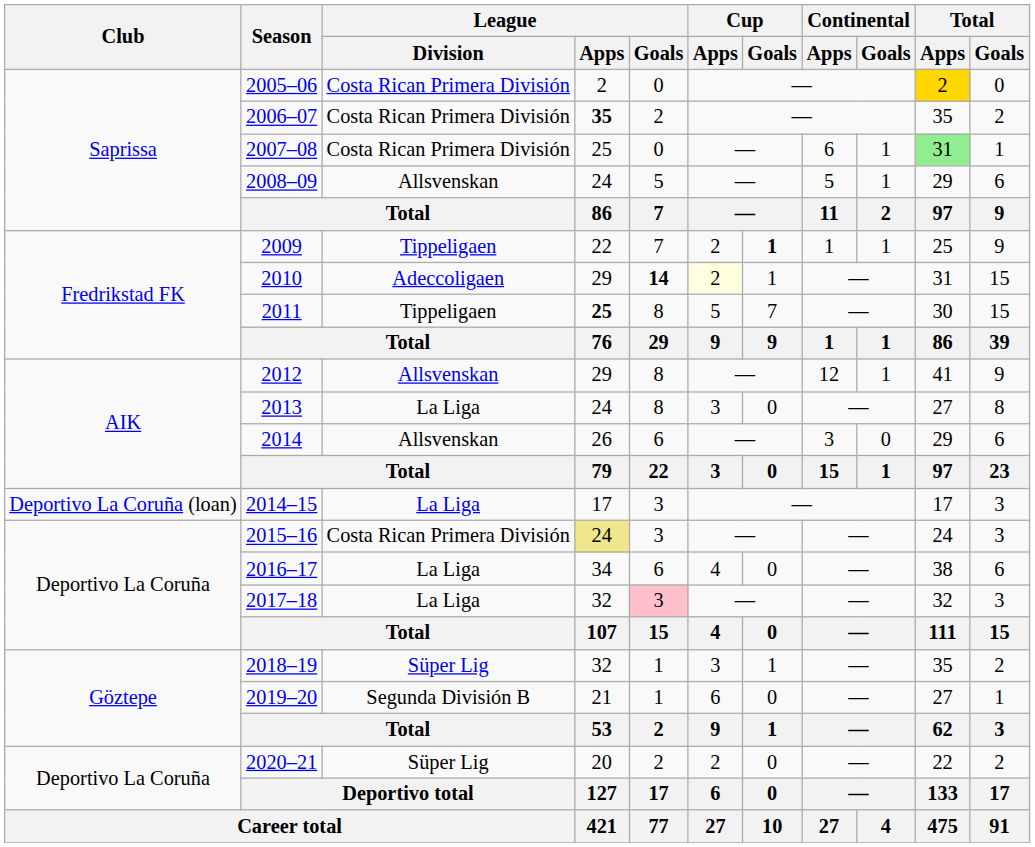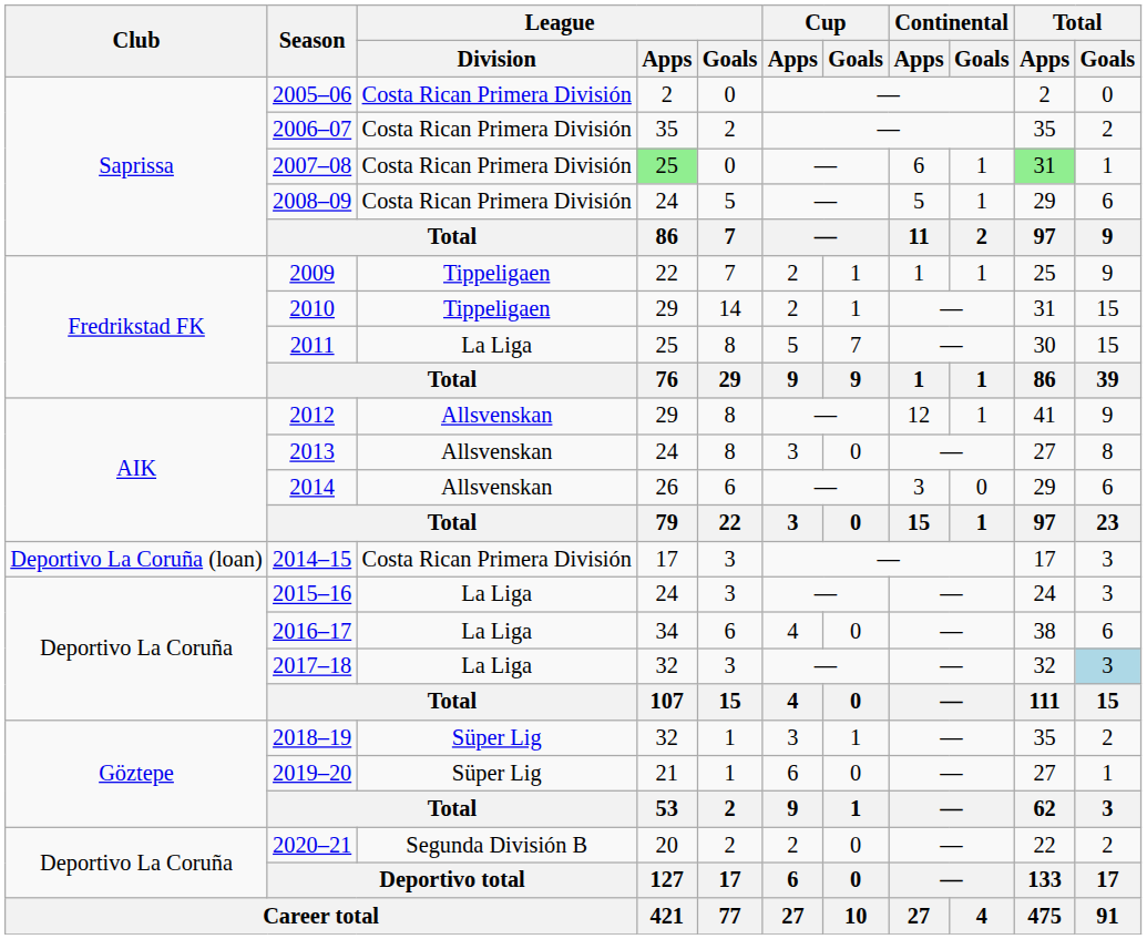 <table class="wikitable" style="text-align:center">
 <tr>
 <th rowspan="2">Club</th>
 <th rowspan="2">Season</th>
 <th colspan="3">League</th>
 <th colspan="2">Cup</th>
 <th colspan="2">Continental</th>
 <th colspan="2">Total</th>
 </tr>
 <tr>
 <th>Division</th>
 <th>Apps</th>
 <th>Goals</th>
 <th>Apps</th>
 <th>Goals</th>
 <th>Apps</th>
 <th>Goals</th>
 <th>Apps</th>
 <th>Goals</th>
 </tr>
 <tr>
 <td rowspan="5"><a href='#'>Saprissa</a></td>
 <td><a href='#'>2005–06</a></td>
 <td><a href='#'>Costa Rican Primera División</a></td>
 <td>2</td>
 <td>0</td>
 <td colspan="4">—</td>
-<td style="background: gold;">2</td>
+<td>2</td>
 <td>0</td>
 </tr>
 <tr>
 <td><a href='#'>2006–07</a></td>
 <td>Costa Rican Primera División</td>
-<td><strong>35</strong></td>
+<td>35</td>
 <td>2</td>
 <td colspan="4">—</td>
 <td>35</td>
 <td>2</td>
 </tr>
 <tr>
 <td><a href='#'>2007–08</a></td>
 <td>Costa Rican Primera División</td>
-<td>25</td>
+<td style="background: lightgreen;">25</td>
 <td>0</td>
 <td colspan="2">—</td>
 <td>6</td>
 <td>1</td>
 <td style="background: lightgreen;">31</td>
 <td>1</td>
 </tr>
 <tr>
 <td><a href='#'>2008–09</a></td>
-<td>Allsvenskan</td>
+<td>Costa Rican Primera División</td>
 <td>24</td>
 <td>5</td>
 <td colspan="2">—</td>
 <td>5</td>
 <td>1</td>
 <td>29</td>
 <td>6</td>
 </tr>
 <tr>
 <th colspan="2">Total</th>
 <th>86</th>
 <th>7</th>
 <th colspan="2">—</th>
 <th>11</th>
 <th>2</th>
 <th>97</th>
 <th>9</th>
 </tr>
 <tr>
 <td rowspan="4"><a href='#'>Fredrikstad FK</a></td>
 <td><a href='#'>2009</a></td>
 <td><a href='#'>Tippeligaen</a></td>
 <td>22</td>
 <td>7</td>
 <td>2</td>
-<td><strong>1</strong></td>
+<td>1</td>
 <td>1</td>
 <td>1</td>
 <td>25</td>
 <td>9</td>
 </tr>
 <tr>
 <td><a href='#'>2010</a></td>
-<td><a href='#'>Adeccoligaen</a></td>
+<td><a href='#'>Tippeligaen</a></td>
 <td>29</td>
-<td><strong>14</strong></td>
-<td style="background: lightyellow;">2</td>
+<td>14</td>
+<td>2</td>
 <td>1</td>
 <td colspan="2">—</td>
 <td>31</td>
 <td>15</td>
 </tr>
 <tr>
 <td><a href='#'>2011</a></td>
-<td>Tippeligaen</td>
-<td><strong>25</strong></td>
+<td>La Liga</td>
+<td>25</td>
 <td>8</td>
 <td>5</td>
 <td>7</td>
 <td colspan="2">—</td>
 <td>30</td>
 <td>15</td>
 </tr>
 <tr>
 <th colspan="2">Total</th>
 <th>76</th>
 <th>29</th>
 <th>9</th>
 <th>9</th>
 <th>1</th>
 <th>1</th>
 <th>86</th>
 <th>39</th>
 </tr>
 <tr>
 <td rowspan="4"><a href='#'>AIK</a></td>
 <td><a href='#'>2012</a></td>
 <td><a href='#'>Allsvenskan</a></td>
 <td>29</td>
 <td>8</td>
 <td colspan="2">—</td>
 <td>12</td>
 <td>1</td>
 <td>41</td>
 <td>9</td>
 </tr>
 <tr>
 <td><a href='#'>2013</a></td>
-<td>La Liga</td>
+<td>Allsvenskan</td>
 <td>24</td>
 <td>8</td>
 <td>3</td>
 <td>0</td>
 <td colspan="2">—</td>
 <td>27</td>
 <td>8</td>
 </tr>
 <tr>
 <td><a href='#'>2014</a></td>
 <td>Allsvenskan</td>
 <td>26</td>
 <td>6</td>
 <td colspan="2">—</td>
 <td>3</td>
 <td>0</td>
 <td>29</td>
 <td>6</td>
 </tr>
 <tr>
 <th colspan="2">Total</th>
 <th>79</th>
 <th>22</th>
 <th>3</th>
 <th>0</th>
 <th>15</th>
 <th>1</th>
 <th>97</th>
 <th>23</th>
 </tr>
 <tr>
 <td><a href='#'>Deportivo La Coruña</a> (loan)</td>
 <td><a href='#'>2014–15</a></td>
-<td><a href='#'>La Liga</a></td>
+<td>Costa Rican Primera División</td>
 <td>17</td>
 <td>3</td>
 <td colspan="4">—</td>
 <td>17</td>
 <td>3</td>
 </tr>
 <tr>
 <td rowspan="4">Deportivo La Coruña</td>
 <td><a href='#'>2015–16</a></td>
-<td>Costa Rican Primera División</td>
-<td style="background: khaki;">24</td>
+<td>La Liga</td>
+<td>24</td>
 <td>3</td>
 <td colspan="2">—</td>
 <td colspan="2">—</td>
 <td>24</td>
 <td>3</td>
 </tr>
 <tr>
 <td><a href='#'>2016–17</a></td>
 <td>La Liga</td>
 <td>34</td>
 <td>6</td>
 <td>4</td>
 <td>0</td>
 <td colspan="2">—</td>
 <td>38</td>
 <td>6</td>
 </tr>
 <tr>
 <td><a href='#'>2017–18</a></td>
 <td>La Liga</td>
 <td>32</td>
-<td style="background: pink;">3</td>
+<td>3</td>
 <td colspan="2">—</td>
 <td colspan="2">—</td>
 <td>32</td>
-<td>3</td>
+<td style="background: lightblue;">3</td>
 </tr>
 <tr>
 <th colspan="2">Total</th>
 <th>107</th>
 <th>15</th>
 <th>4</th>
 <th>0</th>
 <th colspan="2">—</th>
 <th>111</th>
 <th>15</th>
 </tr>
 <tr>
 <td rowspan="3"><a href='#'>Göztepe</a></td>
 <td><a href='#'>2018–19</a></td>
 <td><a href='#'>Süper Lig</a></td>
 <td>32</td>
 <td>1</td>
 <td>3</td>
 <td>1</td>
 <td colspan="2">—</td>
 <td>35</td>
 <td>2</td>
 </tr>
 <tr>
 <td><a href='#'>2019–20</a></td>
-<td>Segunda División B</td>
+<td>Süper Lig</td>
 <td>21</td>
 <td>1</td>
 <td>6</td>
 <td>0</td>
 <td colspan="2">—</td>
 <td>27</td>
 <td>1</td>
 </tr>
 <tr>
 <th colspan="2">Total</th>
 <th>53</th>
 <th>2</th>
 <th>9</th>
 <th>1</th>
 <th colspan="2">—</th>
 <th>62</th>
 <th>3</th>
 </tr>
 <tr>
 <td rowspan="2">Deportivo La Coruña</td>
 <td><a href='#'>2020–21</a></td>
-<td>Süper Lig</td>
+<td>Segunda División B</td>
 <td>20</td>
 <td>2</td>
 <td>2</td>
 <td>0</td>
 <td colspan="2">—</td>
 <td>22</td>
 <td>2</td>
 </tr>
 <tr>
 <th colspan="2">Deportivo total</th>
 <th>127</th>
 <th>17</th>
 <th>6</th>
 <th>0</th>
 <th colspan="2">—</th>
 <th>133</th>
 <th>17</th>
 </tr>
 <tr>
 <th colspan="3">Career total</th>
 <th>421</th>
 <th>77</th>
 <th>27</th>
 <th>10</th>
 <th>27</th>
 <th>4</th>
 <th>475</th>
 <th>91</th>
 </tr>
 </table>
